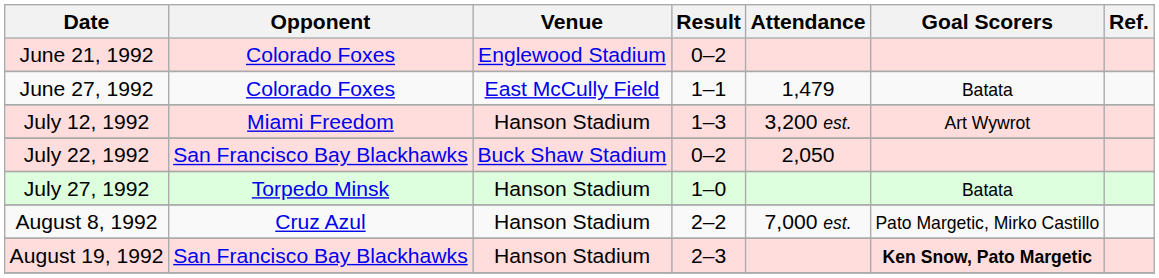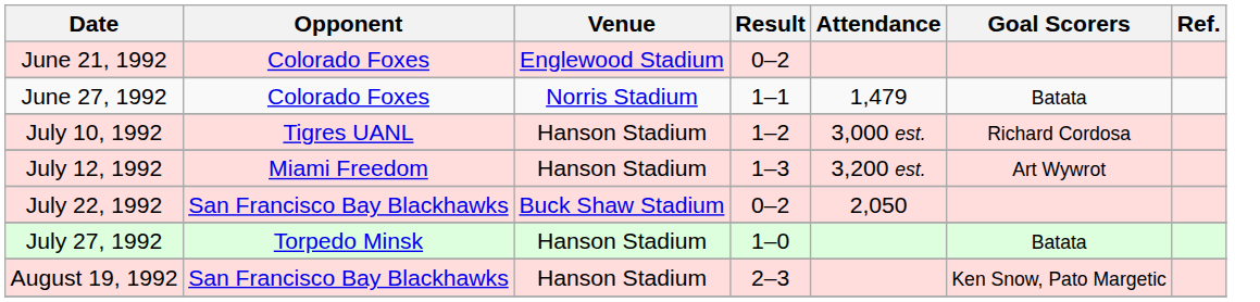 <table class="wikitable" style="font-size:95%; text-align:center">
 <tr>
 <th>Date</th>
 <th>Opponent</th>
 <th>Venue</th>
 <th>Result</th>
 <th>Attendance</th>
 <th>Goal Scorers</th>
 <th>Ref.</th>
 </tr>
 <tr bgcolor="#ffdddd">
 <td>June 21, 1992</td>
 <td><a href='#'>Colorado Foxes</a></td>
 <td><a href='#'>Englewood Stadium</a></td>
 <td>0–2</td>
 <td></td>
 <td></td>
 <td></td>
 </tr>
 <tr>
 </tr>
 <tr bgcolor=>
 <td>June 27, 1992</td>
 <td><a href='#'>Colorado Foxes</a></td>
-<td><a href='#'>East McCully Field</a></td>
+<td><a href='#'>Norris Stadium</a></td>
 <td>1–1</td>
 <td>1,479</td>
 <td><small>Batata</small></td>
 <td></td>
 </tr>
 <tr>
+</tr>
+<tr bgcolor="#ffdddd">
+<td>July 10, 1992</td>
+<td><a href='#'>Tigres UANL</a> </td>
+<td>Hanson Stadium</td>
+<td>1–2</td>
+<td>3,000 <small><em>est.</em></small></td>
+<td><small>Richard Cordosa</small></td>
+<td></td>
 </tr>
 <tr>
 </tr>
 <tr bgcolor="#ffdddd">
 <td>July 12, 1992</td>
 <td><a href='#'>Miami Freedom</a></td>
 <td>Hanson Stadium</td>
 <td>1–3</td>
 <td>3,200 <small><em>est.</em></small></td>
 <td><small>Art Wywrot</small></td>
 <td></td>
 </tr>
 <tr>
 </tr>
 <tr bgcolor="#ffdddd">
 <td>July 22, 1992</td>
 <td><a href='#'>San Francisco Bay Blackhawks</a></td>
 <td><a href='#'>Buck Shaw Stadium</a></td>
 <td>0–2</td>
 <td>2,050</td>
 <td></td>
 <td></td>
 </tr>
 <tr>
 </tr>
 <tr bgcolor="#ddffdd">
 <td>July 27, 1992</td>
 <td><a href='#'>Torpedo Minsk</a> </td>
 <td>Hanson Stadium</td>
 <td>1–0</td>
 <td></td>
 <td><small>Batata</small></td>
 <td></td>
 </tr>
 <tr>
 </tr>
-<tr bgcolor=>
-<td>August 8, 1992</td>
-<td><a href='#'>Cruz Azul</a> </td>
-<td>Hanson Stadium</td>
-<td>2–2</td>
-<td>7,000 <small><em>est.</em></small></td>
-<td><small>Pato Margetic, Mirko Castillo</small></td>
-<td></td>
-</tr>
 <tr>
 </tr>
 <tr bgcolor="#ffdddd">
 <td>August 19, 1992</td>
 <td><a href='#'>San Francisco Bay Blackhawks</a></td>
 <td>Hanson Stadium</td>
 <td>2–3</td>
 <td></td>
-<td><strong><small>Ken Snow, Pato Margetic</small></strong></td>
+<td><small>Ken Snow, Pato Margetic</small></td>
 <td></td>
 </tr>
 <tr>
 </tr>
 </table>
